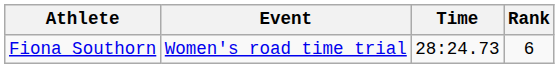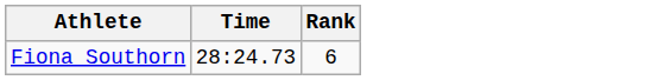 <table class=wikitable style="font-size:90%">
 <tr>
 <th>Athlete</th>
-<th>Event</th>
 <th>Time</th>
 <th>Rank</th>
 </tr>
 <tr>
 <td><a href='#'>Fiona Southorn</a></td>
-<td><a href='#'>Women's road time trial</a></td>
 <td style="text-align:center;">28:24.73</td>
 <td style="text-align:center;">6</td>
 </tr>
 </table>
